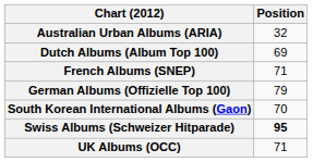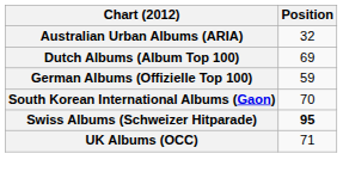 <table class="wikitable sortable plainrowheaders" style="text-align:center">
 <tr>
 <th scope="col">Chart (2012)</th>
 <th scope="col">Position</th>
 </tr>
 <tr>
 <th scope="row">Australian Urban Albums (ARIA)</th>
 <td>32</td>
 </tr>
 <tr>
 <th scope="row">Dutch Albums (Album Top 100)</th>
 <td>69</td>
 </tr>
 <tr>
-<th scope="row">French Albums (SNEP)</th>
-<td>71</td>
-</tr>
-<tr>
 <th scope="row">German Albums (Offizielle Top 100)</th>
-<td>79</td>
+<td>59</td>
 </tr>
 <tr>
 <th scope="row">South Korean International Albums (<a href='#'>Gaon</a>)</th>
 <td>70</td>
 </tr>
 <tr>
 <th scope="row">Swiss Albums (Schweizer Hitparade)</th>
 <td><strong>95</strong></td>
 </tr>
 <tr>
 <th scope="row">UK Albums (OCC)</th>
 <td>71</td>
 </tr>
 </table>
